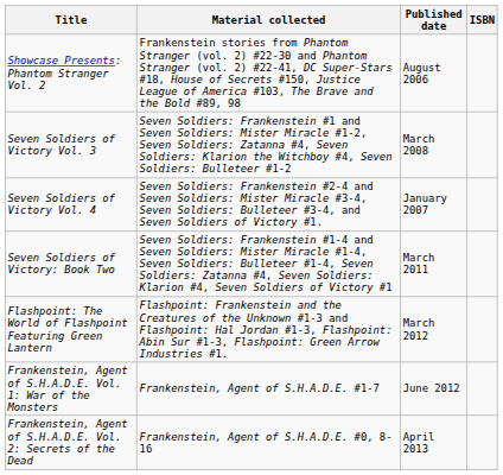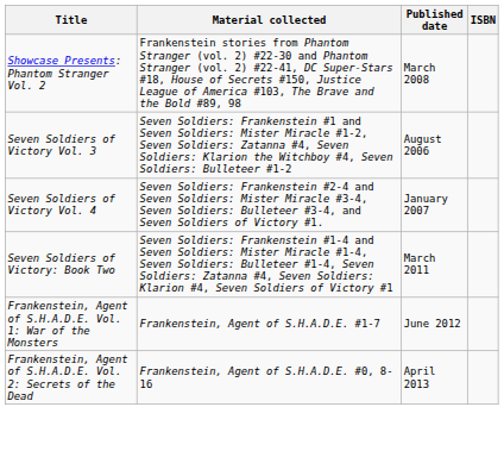 <table class="wikitable">
 <tr>
 <th>Title</th>
 <th>Material collected</th>
 <th>Published date</th>
 <th>ISBN</th>
 </tr>
 <tr>
 <td><em><a href='#'>Showcase Presents</a>: Phantom Stranger Vol. 2</em></td>
 <td>Frankenstein stories from <em>Phantom Stranger</em> (vol. 2) #22-30 and <em>Phantom Stranger</em> (vol. 2) #22-41, <em>DC Super-Stars</em> #18, <em>House of Secrets</em> #150, <em>Justice League of America</em> #103, <em>The Brave and the Bold</em> #89, 98</td>
-<td>August 2006</td>
+<td>March 2008</td>
 <td></td>
 </tr>
 <tr>
 <td><em>Seven Soldiers of Victory Vol. 3</em></td>
 <td><em>Seven Soldiers: Frankenstein</em> #1 and <em>Seven Soldiers: Mister Miracle</em> #1-2, <em>Seven Soldiers: Zatanna</em> #4, <em>Seven Soldiers: Klarion the Witchboy</em> #4, <em>Seven Soldiers: Bulleteer</em> #1-2</td>
-<td>March 2008</td>
+<td>August 2006</td>
 <td></td>
 </tr>
 <tr>
 <td><em>Seven Soldiers of Victory Vol. 4</em></td>
 <td><em>Seven Soldiers: Frankenstein</em> #2-4 and <em>Seven Soldiers: Mister Miracle</em> #3-4, <em>Seven Soldiers: Bulleteer</em> #3-4, and <em>Seven Soldiers of Victory</em> #1.</td>
 <td>January 2007</td>
 <td></td>
 </tr>
 <tr>
 <td><em>Seven Soldiers of Victory: Book Two</em></td>
 <td><em>Seven Soldiers: Frankenstein</em> #1-4 and <em>Seven Soldiers: Mister Miracle</em> #1-4, <em>Seven Soldiers: Bulleteer</em> #1-4, <em>Seven Soldiers: Zatanna</em> #4, <em>Seven Soldiers: Klarion</em> #4, <em>Seven Soldiers of Victory</em> #1</td>
 <td>March 2011</td>
 <td></td>
 </tr>
 <tr>
-<td><em>Flashpoint: The World of Flashpoint Featuring Green Lantern</em></td>
-<td><em>Flashpoint: Frankenstein and the Creatures of the Unknown</em> #1-3 and <em>Flashpoint: Hal Jordan</em> #1-3, <em>Flashpoint: Abin Sur</em> #1-3,  <em>Flashpoint: Green Arrow Industries</em> #1.</td>
-<td>March 2012</td>
-<td></td>
-</tr>
-<tr>
 <td><em>Frankenstein, Agent of S.H.A.D.E. Vol. 1: War of the Monsters</em></td>
 <td><em>Frankenstein, Agent of S.H.A.D.E.</em> #1-7</td>
 <td>June 2012</td>
 <td></td>
 </tr>
 <tr>
 <td><em>Frankenstein, Agent of S.H.A.D.E. Vol. 2: Secrets of the Dead</em></td>
 <td><em>Frankenstein, Agent of S.H.A.D.E.</em> #0, 8-16</td>
 <td>April 2013</td>
 <td></td>
 </tr>
 </table>
